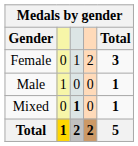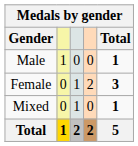 <table class=wikitable style=font-size:85%;float:right;text-align:center>
 <tr>
 <th colspan=5>Medals by gender</th>
 </tr>
 <tr>
 <th>Gender</th>
 <td bgcolor=F7F6A8></td>
 <td bgcolor=DCE5E5></td>
 <td bgcolor=FFDAB9></td>
 <th>Total</th>
 </tr>
 <tr>
+<td>Male</td>
+<td bgcolor=F7F6A8>1</td>
+<td bgcolor=DCE5E5>0</td>
+<td bgcolor=FFDAB9>0</td>
+<td><strong>1</strong></td>
+</tr>
+<tr>
 <td>Female</td>
 <td bgcolor=F7F6A8>0</td>
 <td bgcolor=DCE5E5>1</td>
 <td bgcolor=FFDAB9>2</td>
 <td><strong>3</strong></td>
 </tr>
 <tr>
-<td>Male</td>
-<td bgcolor=F7F6A8>1</td>
-<td bgcolor=DCE5E5>0</td>
-<td bgcolor=FFDAB9>0</td>
-<td><strong>1</strong></td>
-</tr>
-<tr>
 <td>Mixed</td>
 <td bgcolor=F7F6A8>0</td>
-<td bgcolor=DCE5E5><strong>1</strong></td>
+<td bgcolor=DCE5E5>1</td>
 <td bgcolor=FFDAB9>0</td>
 <td><strong>1</strong></td>
 </tr>
 <tr>
 <th>Total</th>
 <th style=background:gold>1</th>
 <th style=background:silver>2</th>
 <th style=background:#c96>2</th>
 <th>5</th>
 </tr>
 </table>
